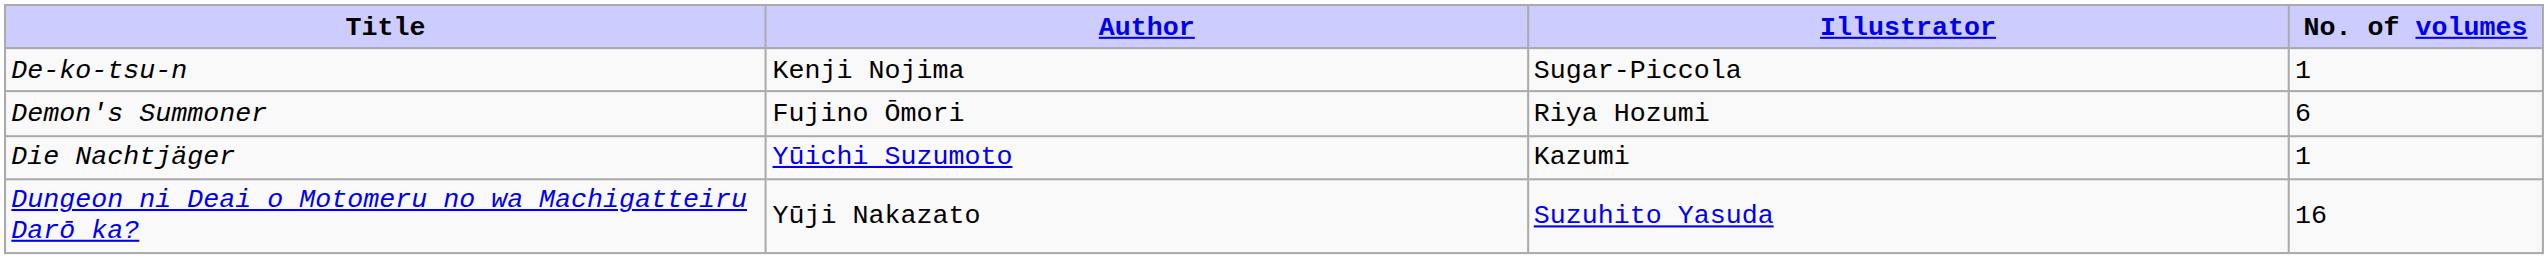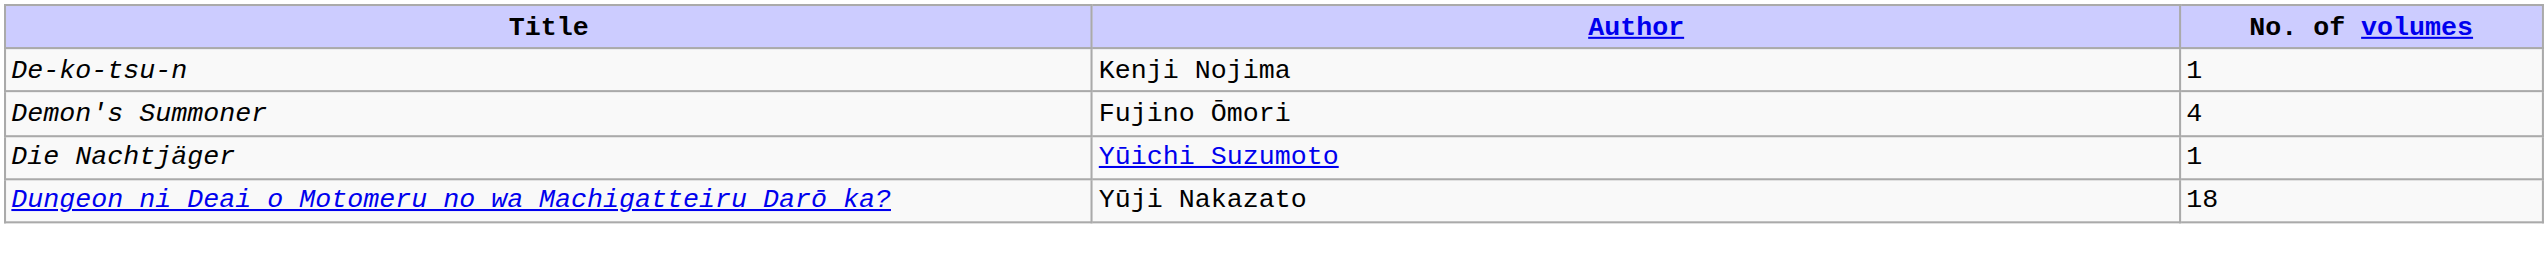 <table class="wikitable" style="width: 98%;">
 <tr>
 <th width=30% style="background:#ccf;">Title</th>
 <th width=30% style="background:#ccf;"><a href='#'>Author</a></th>
-<th width=30% style="background:#ccf;"><a href='#'>Illustrator</a></th>
 <th width=10% style="background:#ccf;">No. of <a href='#'>volumes</a></th>
 </tr>
 <tr>
 <td><em>De-ko-tsu-n</em></td>
 <td>Kenji Nojima</td>
-<td>Sugar-Piccola</td>
 <td>1</td>
 </tr>
 <tr>
 <td><em>Demon's Summoner</em></td>
 <td>Fujino Ōmori</td>
-<td>Riya Hozumi</td>
-<td>6</td>
+<td>4</td>
 </tr>
 <tr>
 <td><em>Die Nachtjäger</em></td>
 <td><a href='#'>Yūichi Suzumoto</a></td>
-<td>Kazumi</td>
 <td>1</td>
 </tr>
 <tr>
 <td><em><a href='#'>Dungeon ni Deai o Motomeru no wa Machigatteiru Darō ka?</a></em></td>
 <td>Yūji Nakazato</td>
-<td><a href='#'>Suzuhito Yasuda</a></td>
-<td>16</td>
+<td>18</td>
 </tr>
 </table>
